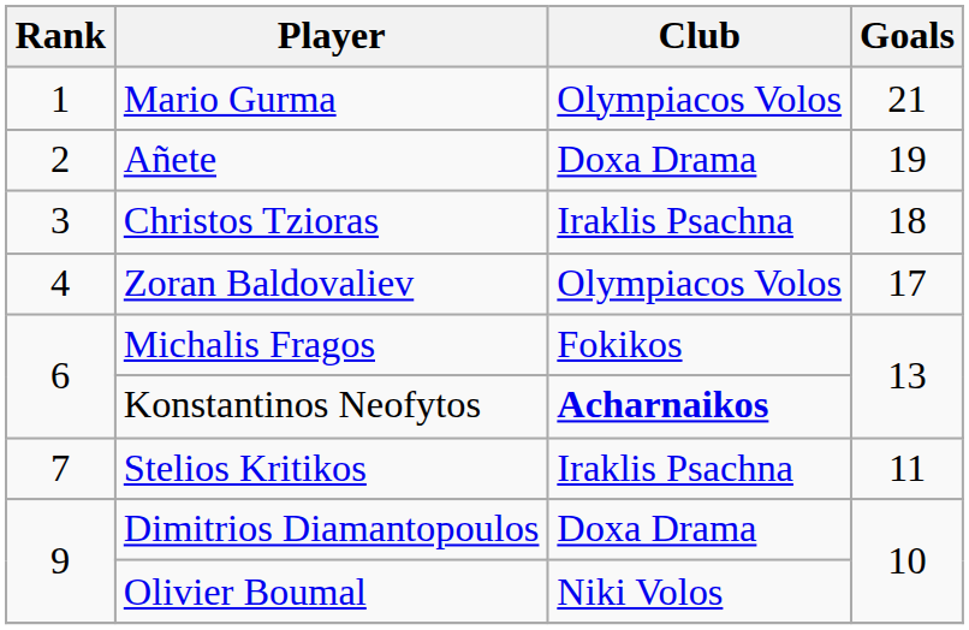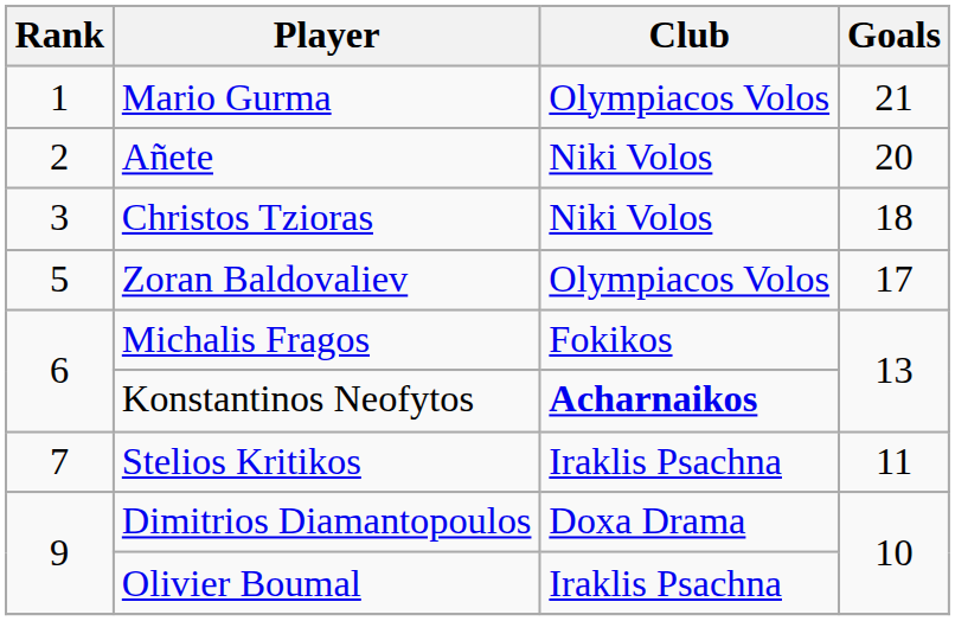 <table class="wikitable" style="text-align:center">
 <tr>
 <th>Rank</th>
 <th>Player</th>
 <th>Club</th>
 <th>Goals</th>
 </tr>
 <tr>
 <td>1</td>
 <td align="left"> <a href='#'>Mario Gurma</a></td>
 <td align="left"><a href='#'>Olympiacos Volos</a></td>
 <td>21</td>
 </tr>
 <tr>
 <td>2</td>
 <td align="left"> <a href='#'>Añete</a></td>
-<td align="left"><a href='#'>Doxa Drama</a></td>
-<td>19</td>
+<td align="left"><a href='#'>Niki Volos</a></td>
+<td>20</td>
 </tr>
 <tr>
 <td>3</td>
 <td align="left"> <a href='#'>Christos Tzioras</a></td>
-<td align="left"><a href='#'>Iraklis Psachna</a></td>
+<td align="left"><a href='#'>Niki Volos</a></td>
 <td>18</td>
 </tr>
 <tr>
-<td>4</td>
+<td>5</td>
 <td align="left"> <a href='#'>Zoran Baldovaliev</a></td>
 <td align="left"><a href='#'>Olympiacos Volos</a></td>
 <td>17</td>
 </tr>
 <tr>
 <td rowspan="2">6</td>
 <td align="left"> <a href='#'>Michalis Fragos</a></td>
 <td align="left"><a href='#'>Fokikos</a></td>
 <td rowspan="2">13</td>
 </tr>
 <tr>
 <td align="left"> Konstantinos Neofytos</td>
 <td align="left"><strong><a href='#'>Acharnaikos</a></strong></td>
 </tr>
 <tr>
 <td>7</td>
 <td align="left"> <a href='#'>Stelios Kritikos</a></td>
 <td align="left"><a href='#'>Iraklis Psachna</a></td>
 <td>11</td>
 </tr>
 <tr>
 <td rowspan="2">9</td>
 <td align="left"> <a href='#'>Dimitrios Diamantopoulos</a></td>
 <td align="left"><a href='#'>Doxa Drama</a></td>
 <td rowspan="2">10</td>
 </tr>
 <tr>
 <td align="left"> <a href='#'>Olivier Boumal</a></td>
-<td align="left"><a href='#'>Niki Volos</a></td>
+<td align="left"><a href='#'>Iraklis Psachna</a></td>
 </tr>
 <tr>
 </tr>
 </table>
